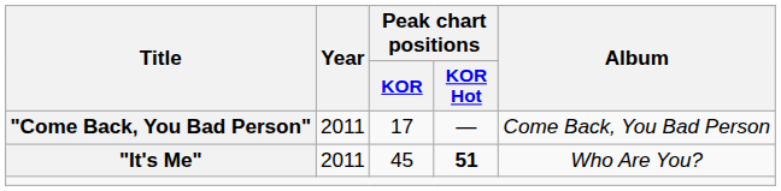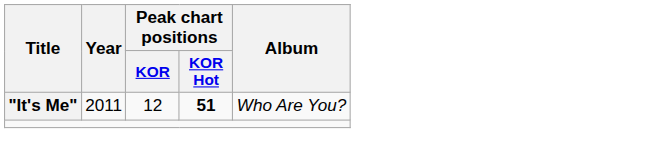 <table class="wikitable plainrowheaders" style="text-align:center">
 <tr>
 <th rowspan="2">Title</th>
 <th rowspan="2">Year</th>
 <th colspan="2">Peak chart positions</th>
 <th rowspan="2">Album</th>
 </tr>
 <tr>
 <th scope="col" style="width:3em;font-size:90%"><a href='#'>KOR</a><br></th>
 <th scope="col" style="width:3em;font-size:90%"><a href='#'>KOR<br>Hot</a><br></th>
 </tr>
 <tr>
-<th scope="row">"Come Back, You Bad Person"</th>
-<td>2011</td>
-<td>17</td>
-<td>—</td>
-<td><em>Come Back, You Bad Person</em></td>
-</tr>
-<tr>
 <th scope="row">"It's Me" </th>
 <td>2011</td>
-<td>45</td>
+<td>12</td>
 <td><strong>51</strong></td>
 <td><em>Who Are You?</em></td>
 </tr>
 <tr>
 <td colspan="5"></td>
 </tr>
 </table>
